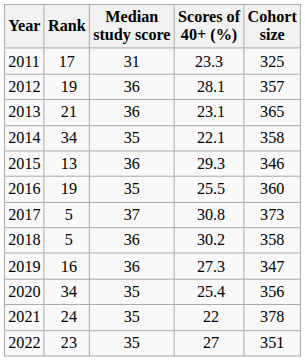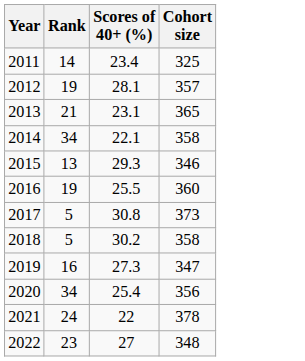 <table class="wikitable">
 <tr>
 <th>Year</th>
 <th>Rank</th>
-<th>Median<br>study score</th>
 <th>Scores of<br>40+ (%)</th>
 <th>Cohort<br>size</th>
 </tr>
 <tr>
 <td>2011</td>
-<td align=center>17</td>
-<td align=center>31</td>
-<td align=center>23.3</td>
+<td align=center>14</td>
+<td align=center>23.4</td>
 <td align=center>325</td>
 </tr>
 <tr>
 <td>2012</td>
 <td align=center> 19</td>
-<td align=center>36</td>
 <td align=center> 28.1</td>
 <td align=center>357</td>
 </tr>
 <tr>
 <td>2013</td>
 <td align=center> 21</td>
-<td align=center>36</td>
 <td align=center> 23.1</td>
 <td align=center>365</td>
 </tr>
 <tr>
 <td>2014</td>
 <td align=center> 34</td>
-<td align=center>35</td>
 <td align=center> 22.1</td>
 <td align=center>358</td>
 </tr>
 <tr>
 <td>2015</td>
 <td align=center> 13</td>
-<td align=center>36</td>
 <td align=center> 29.3</td>
 <td align=center>346</td>
 </tr>
 <tr>
 <td>2016</td>
 <td align=center> 19</td>
-<td align=center>35</td>
 <td align=center> 25.5</td>
 <td align=center>360</td>
 </tr>
 <tr>
 <td>2017</td>
 <td align=center> 5</td>
-<td align=center>37</td>
 <td align=center> 30.8</td>
 <td align=center>373</td>
 </tr>
 <tr>
 <td>2018</td>
 <td align=center> 5</td>
-<td align=center>36</td>
 <td align=center> 30.2</td>
 <td align=center>358</td>
 </tr>
 <tr>
 <td>2019</td>
 <td align=center> 16</td>
-<td align=center>36</td>
 <td align=center> 27.3</td>
 <td align=center>347</td>
 </tr>
 <tr>
 <td>2020</td>
 <td align=center> 34</td>
-<td align=center>35</td>
 <td align=center> 25.4</td>
 <td align=center>356</td>
 </tr>
 <tr>
 <td>2021</td>
 <td align=center> 24</td>
-<td align=center>35</td>
 <td align=center> 22</td>
 <td align=center>378</td>
 </tr>
 <tr>
 <td>2022</td>
 <td align=center> 23</td>
-<td align=center>35</td>
 <td align=center> 27</td>
-<td align=center>351</td>
+<td align=center>348</td>
 </tr>
 </table>
